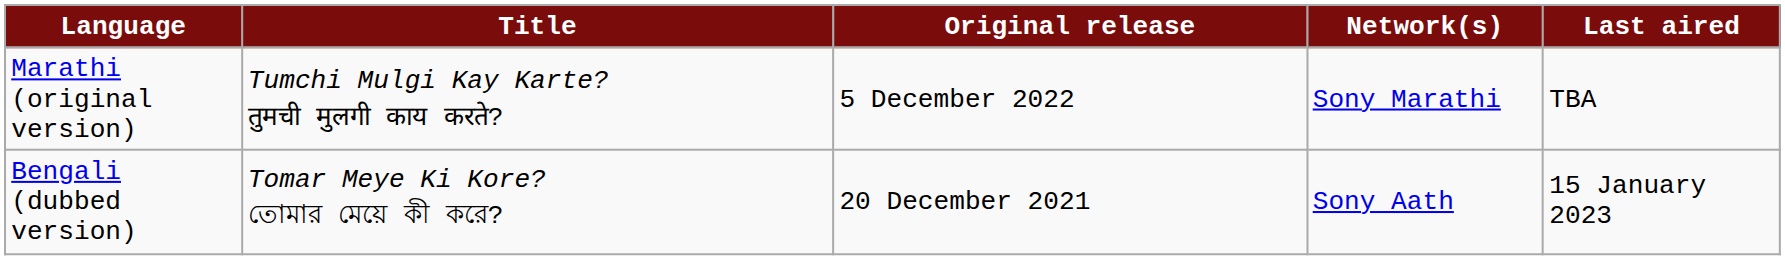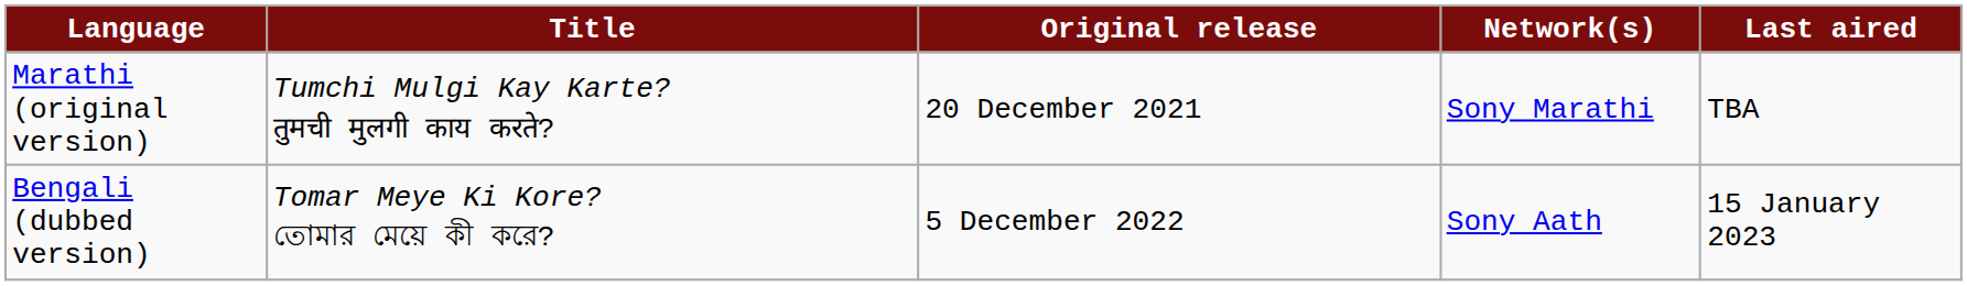 <table class="wikitable" style="width: 100%; margin-right: 0;">
 <tr style="color:white">
 <th style="background:#7b0c0c; width:10%;">Language</th>
 <th style="background:#7b0c0c; width:25%;">Title</th>
 <th style="background:#7b0c0c; width:20%;">Original release</th>
 <th style="background:#7b0c0c; width:10%;">Network(s)</th>
 <th style="background:#7b0c0c; width:10%;">Last aired</th>
 </tr>
 <tr>
 <td><a href='#'>Marathi</a> (original version)</td>
 <td><em>Tumchi Mulgi Kay Karte?</em> <br> तुमची मुलगी काय करते?</td>
-<td>5 December 2022</td>
+<td>20 December 2021</td>
 <td><a href='#'>Sony Marathi</a></td>
 <td>TBA</td>
 </tr>
 <tr>
 <td><a href='#'>Bengali</a> (dubbed version)</td>
 <td><em>Tomar Meye Ki Kore?</em> <br>তোমার মেয়ে কী করে?</td>
-<td>20 December 2021</td>
+<td>5 December 2022</td>
 <td><a href='#'>Sony Aath</a></td>
 <td>15 January 2023</td>
 </tr>
 </table>
